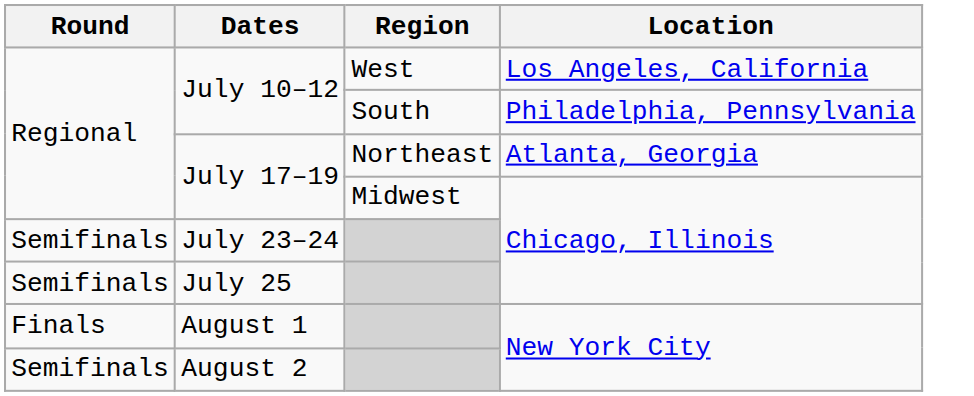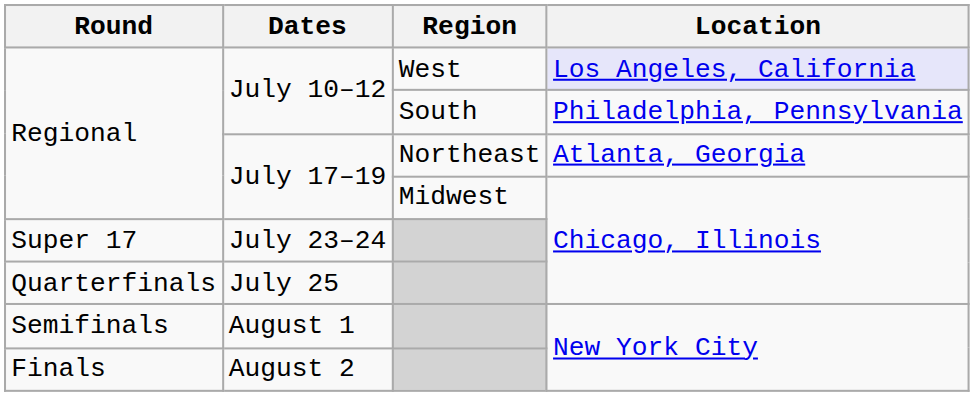 <table class="wikitable">
 <tr>
 <th>Round</th>
 <th>Dates</th>
 <th>Region</th>
 <th>Location</th>
 </tr>
 <tr>
 <td rowspan=4>Regional</td>
 <td rowspan=2>July 10–12</td>
 <td>West</td>
-<td><a href='#'>Los Angeles, California</a></td>
+<td style="background: lavender;"><a href='#'>Los Angeles, California</a></td>
 </tr>
 <tr>
 <td>South</td>
 <td><a href='#'>Philadelphia, Pennsylvania</a></td>
 </tr>
 <tr>
 <td rowspan=2>July 17–19</td>
 <td>Northeast</td>
 <td><a href='#'>Atlanta, Georgia</a></td>
 </tr>
 <tr>
 <td>Midwest</td>
 <td rowspan=3><a href='#'>Chicago, Illinois</a></td>
 </tr>
 <tr>
-<td>Semifinals</td>
+<td>Super 17 </td>
 <td>July 23–24</td>
 <td bgcolor=lightgray> </td>
 </tr>
 <tr>
-<td>Semifinals</td>
+<td>Quarterfinals</td>
 <td>July 25</td>
 <td bgcolor=lightgray> </td>
 </tr>
 <tr>
-<td>Finals</td>
+<td>Semifinals</td>
 <td>August 1</td>
 <td bgcolor=lightgray> </td>
 <td rowspan=2><a href='#'>New York City</a></td>
 </tr>
 <tr>
-<td>Semifinals</td>
+<td>Finals</td>
 <td>August 2</td>
 <td bgcolor=lightgray> </td>
 </tr>
 </table>
